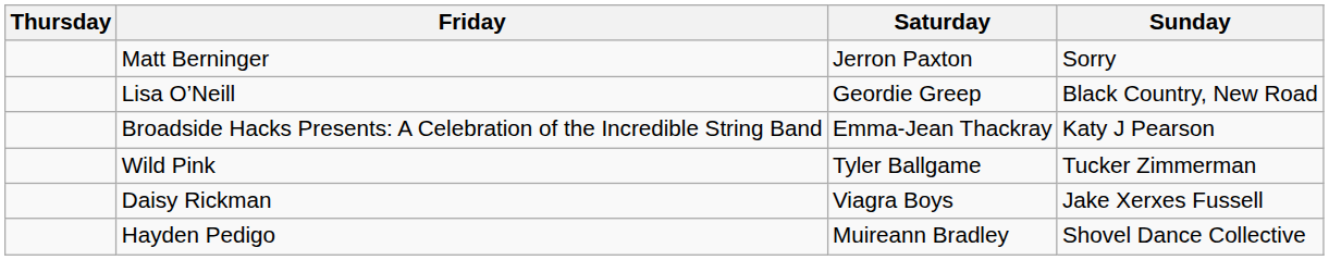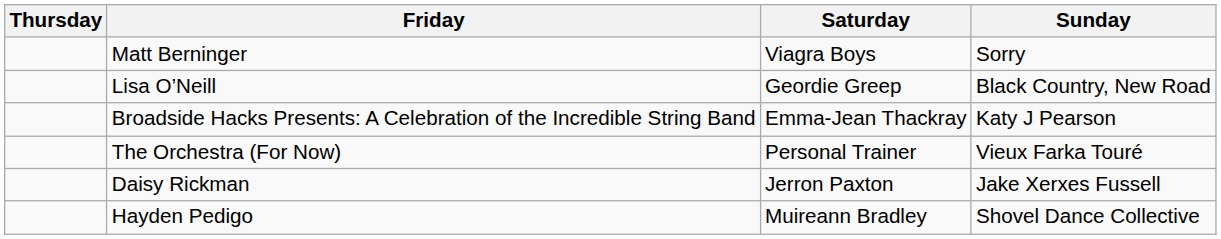 <table class="wikitable">
 <tr>
 <th>Thursday</th>
 <th>Friday</th>
 <th>Saturday</th>
 <th>Sunday</th>
 </tr>
 <tr>
 <td></td>
 <td>Matt Berninger</td>
-<td>Jerron Paxton</td>
+<td>Viagra Boys</td>
 <td>Sorry</td>
 </tr>
 <tr>
 <td></td>
 <td>Lisa O’Neill</td>
 <td>Geordie Greep</td>
 <td>Black Country, New Road</td>
 </tr>
 <tr>
 <td></td>
 <td>Broadside Hacks Presents: A Celebration of the Incredible String Band</td>
 <td>Emma-Jean Thackray</td>
 <td>Katy J Pearson</td>
 </tr>
 <tr>
 <td></td>
-<td>Wild Pink</td>
-<td>Tyler Ballgame</td>
-<td>Tucker Zimmerman</td>
+<td>The Orchestra (For Now)</td>
+<td>Personal Trainer</td>
+<td>Vieux Farka Touré</td>
 </tr>
 <tr>
 <td></td>
 <td>Daisy Rickman</td>
-<td>Viagra Boys</td>
+<td>Jerron Paxton</td>
 <td>Jake Xerxes Fussell</td>
 </tr>
 <tr>
 <td></td>
 <td>Hayden Pedigo</td>
 <td>Muireann Bradley</td>
 <td>Shovel Dance Collective</td>
 </tr>
 </table>
